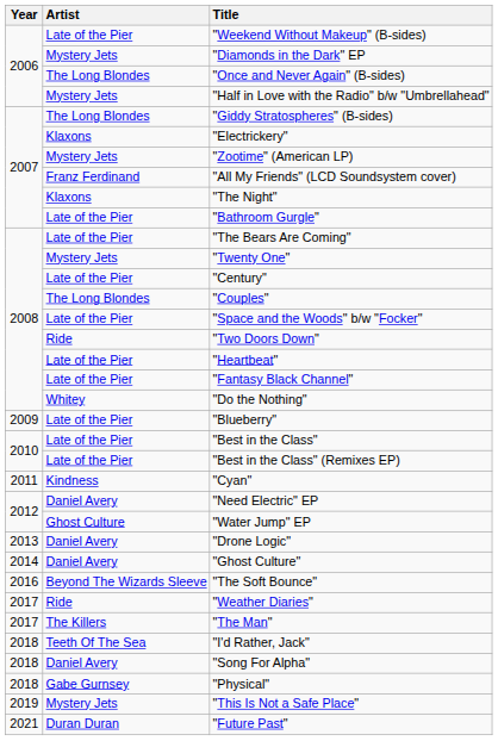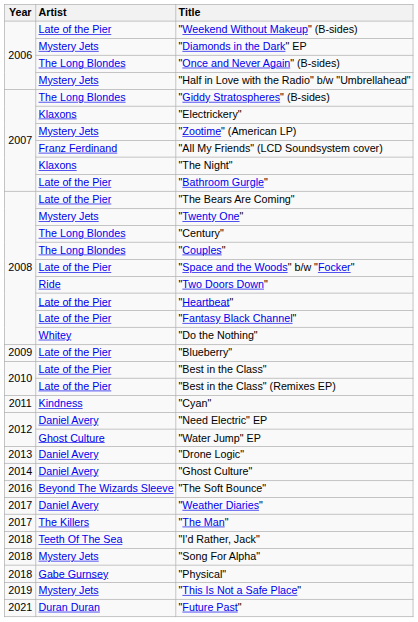 <table class="wikitable">
 <tr>
 <th style="width:40px;">Year</th>
 <th style="text-align:left">Artist</th>
 <th style="text-align:left">Title</th>
 </tr>
 <tr>
 <td align="center" rowspan="4">2006</td>
 <td><a href='#'>Late of the Pier</a></td>
 <td>"<a href='#'>Weekend Without Makeup</a>" (B-sides)</td>
 </tr>
 <tr>
 <td><a href='#'>Mystery Jets</a></td>
 <td>"<a href='#'>Diamonds in the Dark</a>" EP</td>
 </tr>
 <tr>
 <td><a href='#'>The Long Blondes</a></td>
 <td>"<a href='#'>Once and Never Again</a>" (B-sides)</td>
 </tr>
 <tr>
 <td><a href='#'>Mystery Jets</a></td>
 <td>"Half in Love with the Radio" b/w "Umbrellahead"</td>
 </tr>
 <tr>
 <td align="center" rowspan="6">2007</td>
 <td><a href='#'>The Long Blondes</a></td>
 <td>"<a href='#'>Giddy Stratospheres</a>" (B-sides)</td>
 </tr>
 <tr>
 <td><a href='#'>Klaxons</a></td>
 <td>"Electrickery"</td>
 </tr>
 <tr>
 <td><a href='#'>Mystery Jets</a></td>
 <td>"<a href='#'>Zootime</a>" (American LP)</td>
 </tr>
 <tr>
 <td><a href='#'>Franz Ferdinand</a></td>
 <td>"All My Friends" (LCD Soundsystem cover)</td>
 </tr>
 <tr>
 <td><a href='#'>Klaxons</a></td>
 <td>"The Night"</td>
 </tr>
 <tr>
 <td><a href='#'>Late of the Pier</a></td>
 <td>"<a href='#'>Bathroom Gurgle</a>"</td>
 </tr>
 <tr>
 <td align="center" rowspan="9">2008</td>
 <td><a href='#'>Late of the Pier</a></td>
 <td>"The Bears Are Coming"</td>
 </tr>
 <tr>
 <td><a href='#'>Mystery Jets</a></td>
 <td>"<a href='#'>Twenty One</a>"</td>
 </tr>
 <tr>
-<td><a href='#'>Late of the Pier</a></td>
+<td><a href='#'>The Long Blondes</a></td>
 <td>"Century"</td>
 </tr>
 <tr>
 <td><a href='#'>The Long Blondes</a></td>
 <td>"<a href='#'>Couples</a>"</td>
 </tr>
 <tr>
 <td><a href='#'>Late of the Pier</a></td>
 <td>"<a href='#'>Space and the Woods</a>" b/w "<a href='#'>Focker</a>"</td>
 </tr>
 <tr>
 <td><a href='#'>Ride</a></td>
 <td>"<a href='#'>Two Doors Down</a>"</td>
 </tr>
 <tr>
 <td><a href='#'>Late of the Pier</a></td>
 <td>"<a href='#'>Heartbeat</a>"</td>
 </tr>
 <tr>
 <td><a href='#'>Late of the Pier</a></td>
 <td>"<a href='#'>Fantasy Black Channel</a>"</td>
 </tr>
 <tr>
 <td><a href='#'>Whitey</a></td>
 <td>"Do the Nothing"</td>
 </tr>
 <tr>
 <td align="center">2009</td>
 <td><a href='#'>Late of the Pier</a></td>
 <td>"Blueberry"</td>
 </tr>
 <tr>
 <td align="center" rowspan="2">2010</td>
 <td><a href='#'>Late of the Pier</a></td>
 <td>"Best in the Class"</td>
 </tr>
 <tr>
 <td><a href='#'>Late of the Pier</a></td>
 <td>"Best in the Class" (Remixes EP)</td>
 </tr>
 <tr>
 <td align="center">2011</td>
 <td><a href='#'> Kindness</a></td>
 <td>"Cyan"</td>
 </tr>
 <tr>
 <td align="center" rowspan="2">2012</td>
 <td><a href='#'>Daniel Avery</a></td>
 <td>"Need Electric" EP</td>
 </tr>
 <tr>
 <td><a href='#'>Ghost Culture</a></td>
 <td>"Water Jump" EP</td>
 </tr>
 <tr>
 <td align="center">2013</td>
 <td><a href='#'>Daniel Avery</a></td>
 <td>"Drone Logic"</td>
 </tr>
 <tr>
 <td align="center">2014</td>
 <td><a href='#'>Daniel Avery</a></td>
 <td>"Ghost Culture"</td>
 </tr>
 <tr>
 <td align="center">2016</td>
 <td><a href='#'>Beyond The Wizards Sleeve</a></td>
 <td>"The Soft Bounce"</td>
 </tr>
 <tr>
 <td align="center">2017</td>
-<td><a href='#'>Ride</a></td>
+<td><a href='#'>Daniel Avery</a></td>
 <td>"<a href='#'>Weather Diaries</a>"</td>
 </tr>
 <tr>
 <td align="center">2017</td>
 <td><a href='#'>The Killers</a></td>
 <td>"<a href='#'>The Man</a>"</td>
 </tr>
 <tr>
 <td align="center">2018</td>
 <td><a href='#'> Teeth Of The Sea</a></td>
 <td>"I'd Rather, Jack"</td>
 </tr>
 <tr>
 <td align="center">2018</td>
-<td><a href='#'>Daniel Avery</a></td>
+<td><a href='#'>Mystery Jets</a></td>
 <td>"Song For Alpha"</td>
 </tr>
 <tr>
 <td align="center">2018</td>
 <td><a href='#'>Gabe Gurnsey</a></td>
 <td>"Physical"</td>
 </tr>
 <tr>
 <td align="center">2019</td>
 <td><a href='#'>Mystery Jets</a></td>
 <td>"<a href='#'>This Is Not a Safe Place</a>"</td>
 </tr>
 <tr>
 <td align="center">2021</td>
 <td><a href='#'>Duran Duran</a></td>
 <td>"<a href='#'>Future Past</a>"</td>
 </tr>
 </table>
